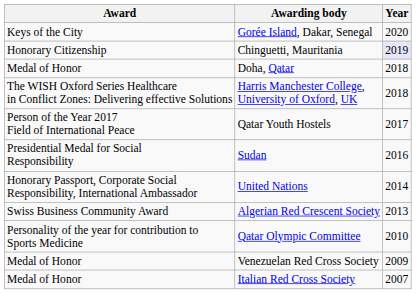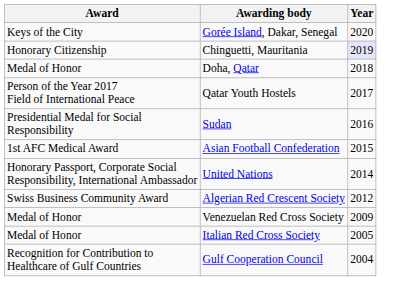 <table class="wikitable">
 <tr>
 <th>Award</th>
 <th>Awarding body</th>
 <th>Year</th>
 </tr>
 <tr>
 <td>Keys of the City</td>
 <td><a href='#'>Gorée Island</a>, Dakar, Senegal</td>
 <td>2020</td>
 </tr>
 <tr>
 <td>Honorary Citizenship</td>
 <td>Chinguetti, Mauritania</td>
 <td style="background: lavender;">2019</td>
 </tr>
 <tr>
 <td>Medal of Honor</td>
 <td>Doha, <a href='#'>Qatar</a></td>
 <td>2018</td>
 </tr>
 <tr>
-<td>The WISH Oxford Series Healthcare<br>in Conflict Zones: Delivering effective Solutions</td>
-<td><a href='#'>Harris Manchester College</a>,<br><a href='#'>University of Oxford</a>, <a href='#'>UK</a></td>
-<td>2018</td>
-</tr>
-<tr>
 <td>Person of the Year 2017<br>Field of International Peace</td>
 <td>Qatar Youth Hostels</td>
 <td>2017</td>
 </tr>
 <tr>
 <td>Presidential Medal for Social<br>Responsibility</td>
 <td><a href='#'>Sudan</a></td>
 <td>2016</td>
 </tr>
 <tr>
+<td>1st AFC Medical Award</td>
+<td><a href='#'>Asian Football Confederation</a></td>
+<td>2015</td>
+</tr>
+<tr>
 <td>Honorary Passport, Corporate Social<br>Responsibility, International Ambassador</td>
 <td><a href='#'>United Nations</a></td>
 <td>2014</td>
 </tr>
 <tr>
 <td>Swiss Business Community Award</td>
 <td><a href='#'>Algerian Red Crescent Society</a></td>
-<td>2013</td>
-</tr>
-<tr>
-<td>Personality of the year for contribution to<br>Sports Medicine</td>
-<td><a href='#'>Qatar Olympic Committee</a></td>
-<td>2010</td>
+<td>2012</td>
 </tr>
 <tr>
 <td>Medal of Honor</td>
 <td>Venezuelan Red Cross Society</td>
 <td>2009</td>
 </tr>
 <tr>
 <td>Medal of Honor</td>
 <td><a href='#'>Italian Red Cross Society</a></td>
-<td>2007</td>
+<td>2005</td>
+</tr>
+<tr>
+<td>Recognition for Contribution to<br>Healthcare of Gulf Countries</td>
+<td><a href='#'>Gulf Cooperation Council</a></td>
+<td>2004</td>
 </tr>
 </table>
